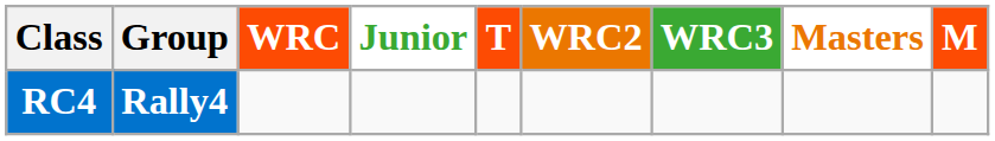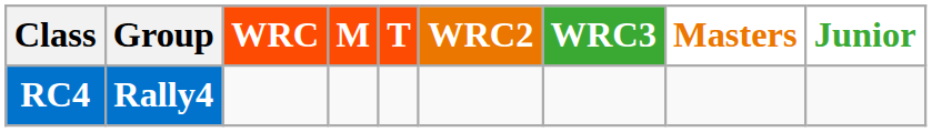 <table class="wikitable" style="font-size:90%">
 <tr>
 <th>Class</th>
 <th>Group</th>
 <th style="background:#fd4b03;color:white;">WRC</th>
-<th style="background:white;color:#3aa933;">Junior</th>
+<th style="background:#fd4b03;color:white;">M</th>
 <th style="background:#fd4b03;color:white;">T</th>
 <th style="background:#eb7700;color:white;">WRC2</th>
 <th style="background:#3aa933;color:white;">WRC3</th>
 <th style="background:white;color:#eb7700;">Masters</th>
-<th style="background:#fd4b03;color:white;">M</th>
+<th style="background:white;color:#3aa933;">Junior</th>
 </tr>
 <tr>
 <th style="background:#0173cd;color:white;">RC4</th>
 <th style="background:#0173cd;color:white;">Rally4</th>
 <td></td>
 <td></td>
 <td></td>
 <td></td>
 <td></td>
 <td></td>
 <td></td>
 </tr>
 </table>
